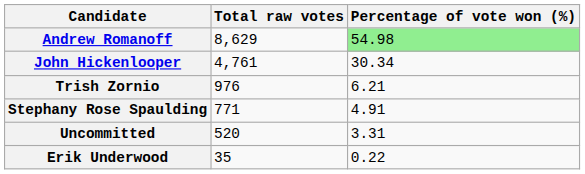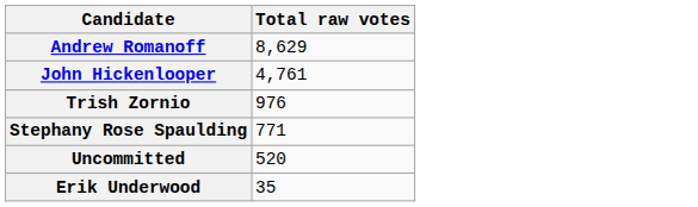 <table class="wikitable">
 <tr valign= bottom>
 <th>Candidate</th>
 <th>Total raw votes</th>
-<th>Percentage of vote won (%)</th>
 </tr>
 <tr>
 <th><a href='#'>Andrew Romanoff</a></th>
 <td>8,629</td>
-<td bgcolor="lightgreen">54.98</td>
 </tr>
 <tr>
 <th><a href='#'>John Hickenlooper</a></th>
 <td>4,761</td>
-<td>30.34</td>
 </tr>
 <tr>
 <th>Trish Zornio</th>
 <td>976</td>
-<td>6.21</td>
 </tr>
 <tr>
 <th>Stephany Rose Spaulding</th>
 <td>771</td>
-<td>4.91</td>
 </tr>
 <tr>
 <th>Uncommitted</th>
 <td>520</td>
-<td>3.31</td>
 </tr>
 <tr>
 <th>Erik Underwood</th>
 <td>35</td>
-<td>0.22</td>
 </tr>
 </table>
